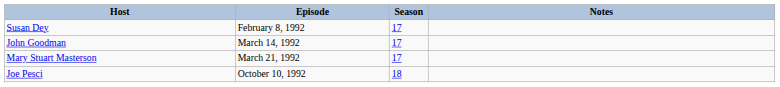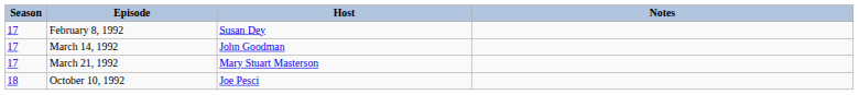 <table class="wikitable" style="width:100%;">
 <tr>
+<th style="background:#B0C4DE;" width="5%">Season</th>
+<th style="background:#B0C4DE;" width="20%">Episode</th>
 <th style="background:#B0C4DE;" width="30%">Host</th>
-<th style="background:#B0C4DE;" width="20%">Episode</th>
-<th style="background:#B0C4DE;" width="5%">Season</th>
 <th style="background:#B0C4DE;" width="45%">Notes</th>
 </tr>
 <tr>
+<td><a href='#'>17</a></td>
+<td>February 8, 1992</td>
 <td><a href='#'>Susan Dey</a></td>
-<td>February 8, 1992</td>
-<td><a href='#'>17</a></td>
 <td></td>
 </tr>
 <tr>
+<td><a href='#'>17</a></td>
+<td>March 14, 1992</td>
 <td><a href='#'>John Goodman</a></td>
-<td>March 14, 1992</td>
-<td><a href='#'>17</a></td>
 <td></td>
 </tr>
 <tr>
+<td><a href='#'>17</a></td>
+<td>March 21, 1992</td>
 <td><a href='#'>Mary Stuart Masterson</a></td>
-<td>March 21, 1992</td>
-<td><a href='#'>17</a></td>
 <td></td>
 </tr>
 <tr>
+<td><a href='#'>18</a></td>
+<td>October 10, 1992</td>
 <td><a href='#'>Joe Pesci</a></td>
-<td>October 10, 1992</td>
-<td><a href='#'>18</a></td>
 <td></td>
 </tr>
 </table>
